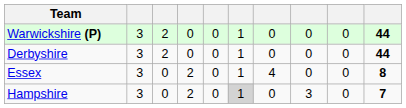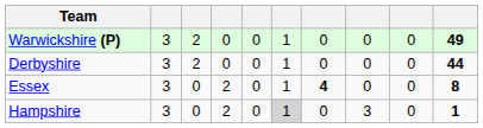 <table class="wikitable" style="text-align:center">
 <tr>
 <th width="150">Team</th>
 <th width="25"></th>
 <th width="25"></th>
 <th width="25"></th>
 <th width="25"></th>
 <th width="25"></th>
 <th width="40"></th>
 <th width="40"></th>
 <th width="40"></th>
 <th width="40"></th>
 </tr>
 <tr style="background:#dfd">
 <td style="text-align:left"><a href='#'>Warwickshire</a> <strong>(P)</strong></td>
 <td>3</td>
 <td>2</td>
 <td>0</td>
 <td>0</td>
 <td>1</td>
 <td>0</td>
 <td>0</td>
 <td>0</td>
-<td><strong>44</strong></td>
+<td><strong>49</strong></td>
 </tr>
 <tr>
 <td style="text-align:left"><a href='#'>Derbyshire</a></td>
 <td>3</td>
 <td>2</td>
 <td>0</td>
 <td>0</td>
 <td>1</td>
 <td>0</td>
 <td>0</td>
 <td>0</td>
 <td><strong>44</strong></td>
 </tr>
 <tr>
 <td style="text-align:left"><a href='#'>Essex</a></td>
 <td>3</td>
 <td>0</td>
 <td>2</td>
 <td>0</td>
 <td>1</td>
-<td>4</td>
+<td><strong>4</strong></td>
 <td>0</td>
 <td>0</td>
 <td><strong>8</strong></td>
 </tr>
 <tr>
 <td style="text-align:left"><a href='#'>Hampshire</a></td>
 <td>3</td>
 <td>0</td>
 <td>2</td>
 <td>0</td>
 <td style="background: lightgrey;">1</td>
 <td>0</td>
 <td>3</td>
 <td>0</td>
-<td><strong>7</strong></td>
+<td><strong>1</strong></td>
 </tr>
 </table>
